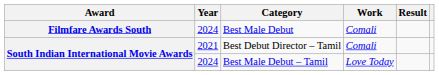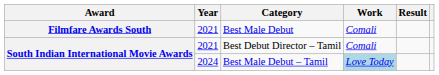 <table class="wikitable plainrowheaders sortable">
 <tr>
 <th scope="col">Award</th>
 <th scope="col">Year</th>
 <th scope="col">Category</th>
 <th scope="col">Work</th>
 <th scope="col">Result</th>
 <th scope="col" class="unsortable"></th>
 </tr>
 <tr>
 <th scope="row"><a href='#'>Filmfare Awards South</a></th>
-<td><a href='#'>2024</a></td>
+<td><a href='#'>2021</a></td>
 <td><a href='#'>Best Male Debut</a></td>
 <td><em><a href='#'>Comali</a></em></td>
 <td></td>
 <td></td>
 </tr>
 <tr>
 <th rowspan="2" scope="row"><a href='#'>South Indian International Movie Awards</a></th>
 <td><a href='#'>2021</a></td>
 <td>Best Debut Director – Tamil</td>
 <td><em><a href='#'>Comali</a></em></td>
 <td></td>
 <td></td>
 </tr>
 <tr>
 <td><a href='#'>2024</a></td>
 <td><a href='#'>Best Male Debut – Tamil</a></td>
-<td><em><a href='#'>Love Today</a></em></td>
+<td style="background: lightblue;"><em><a href='#'>Love Today</a></em></td>
 <td></td>
 <td></td>
 </tr>
 </table>
